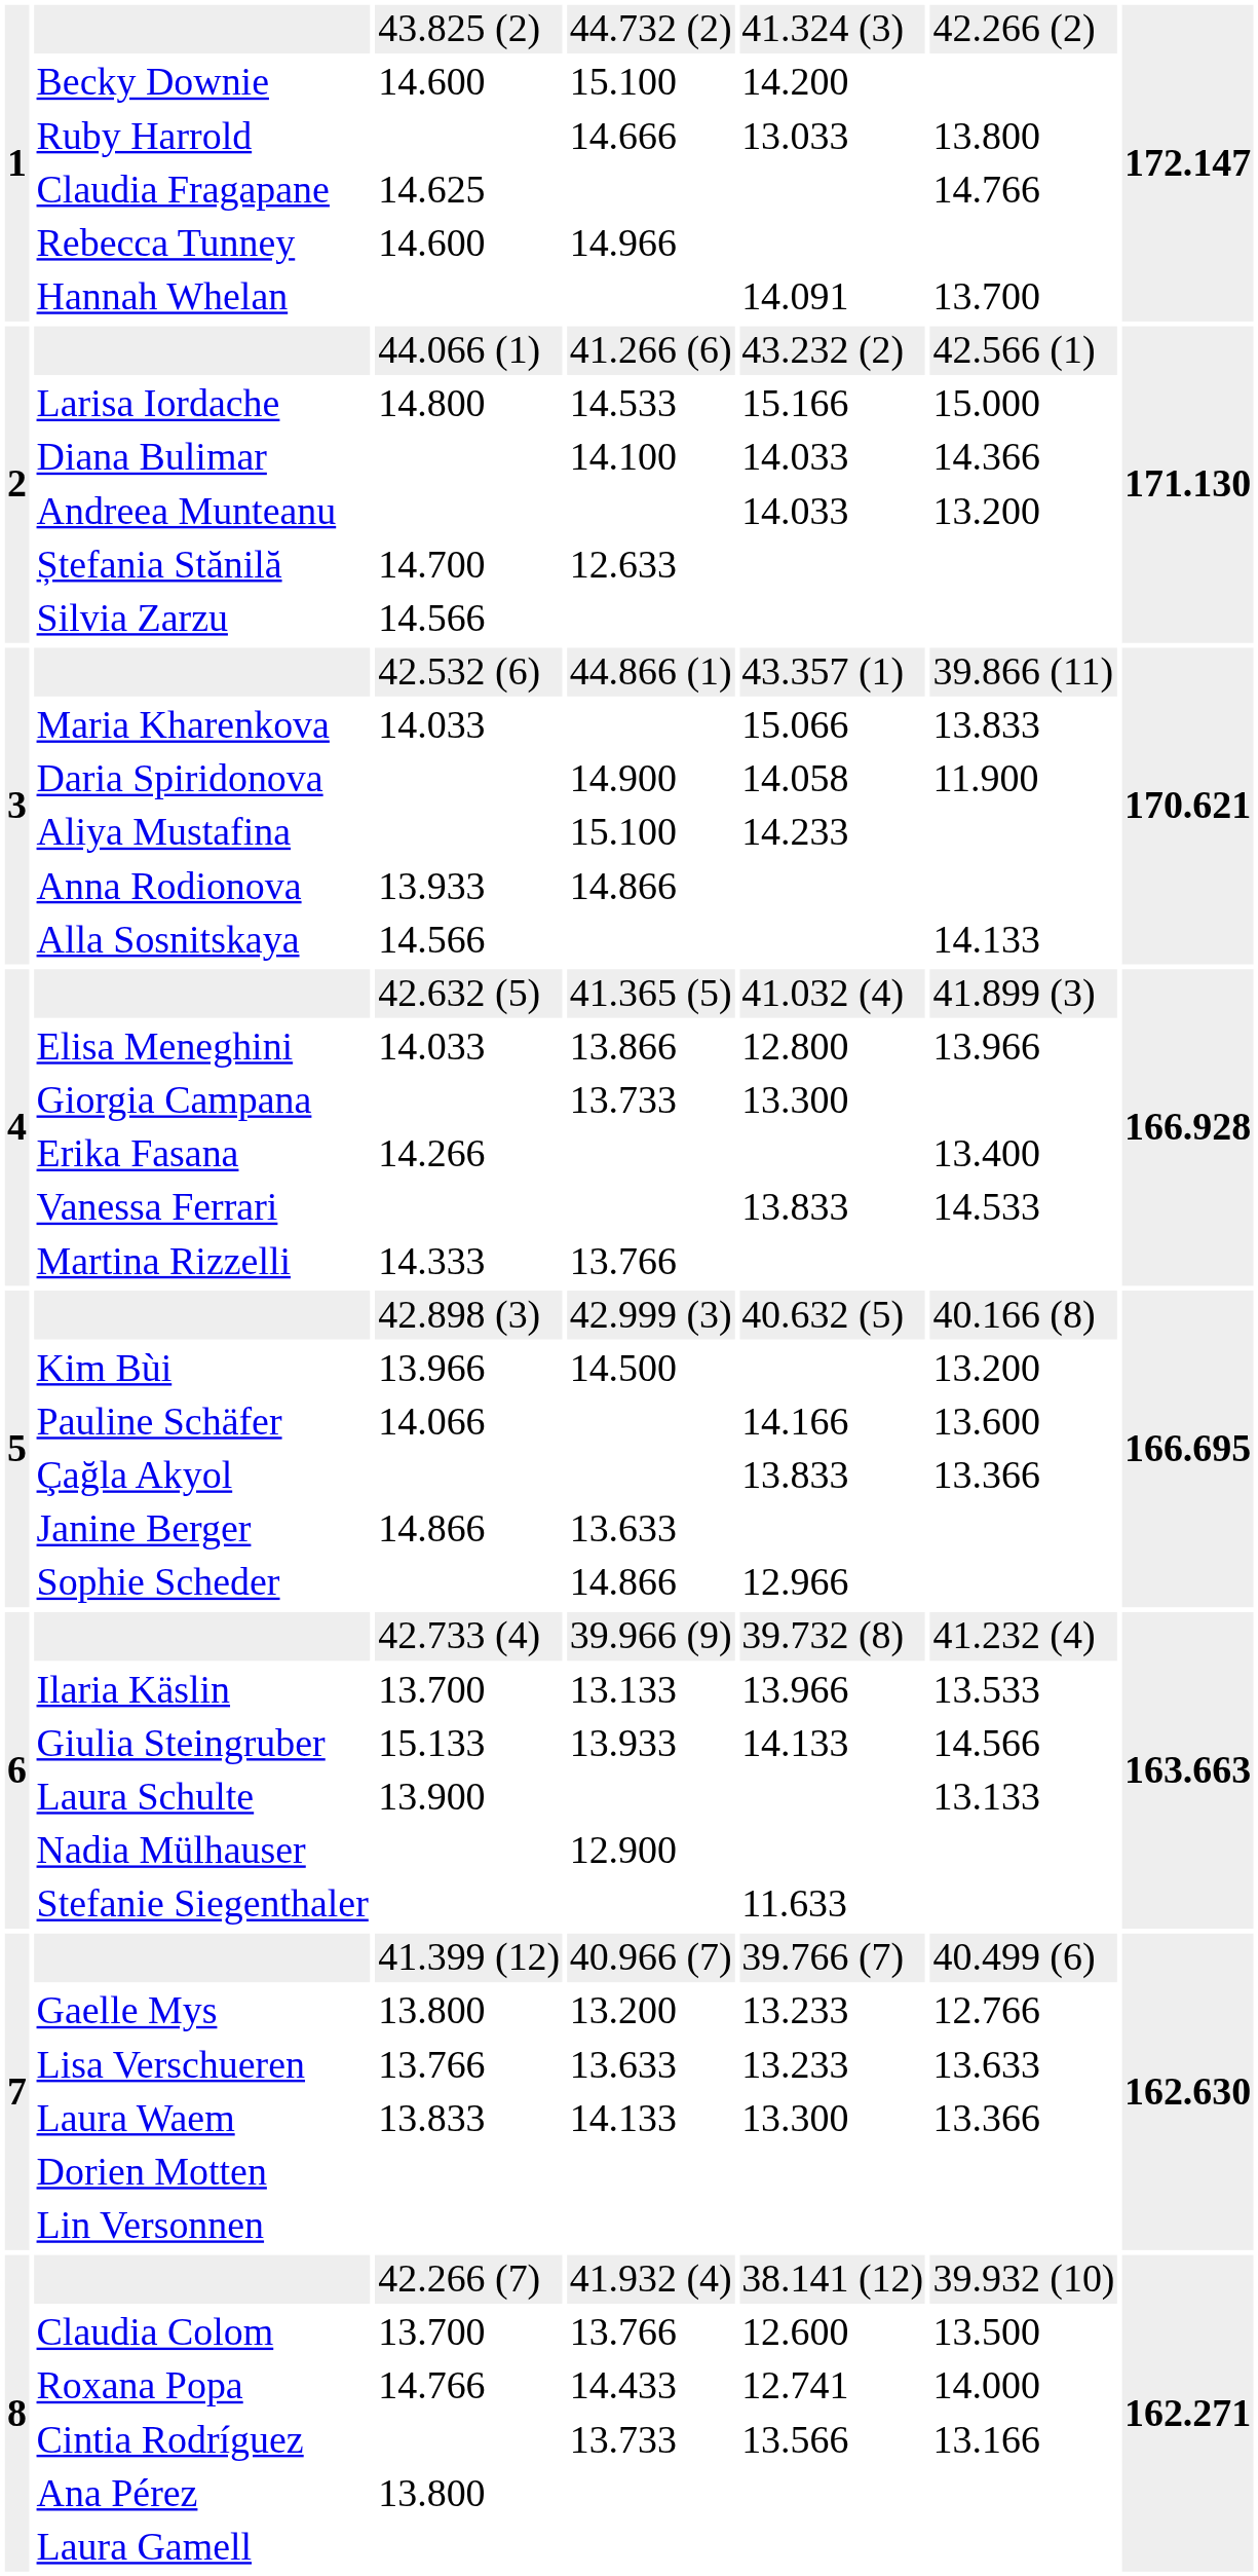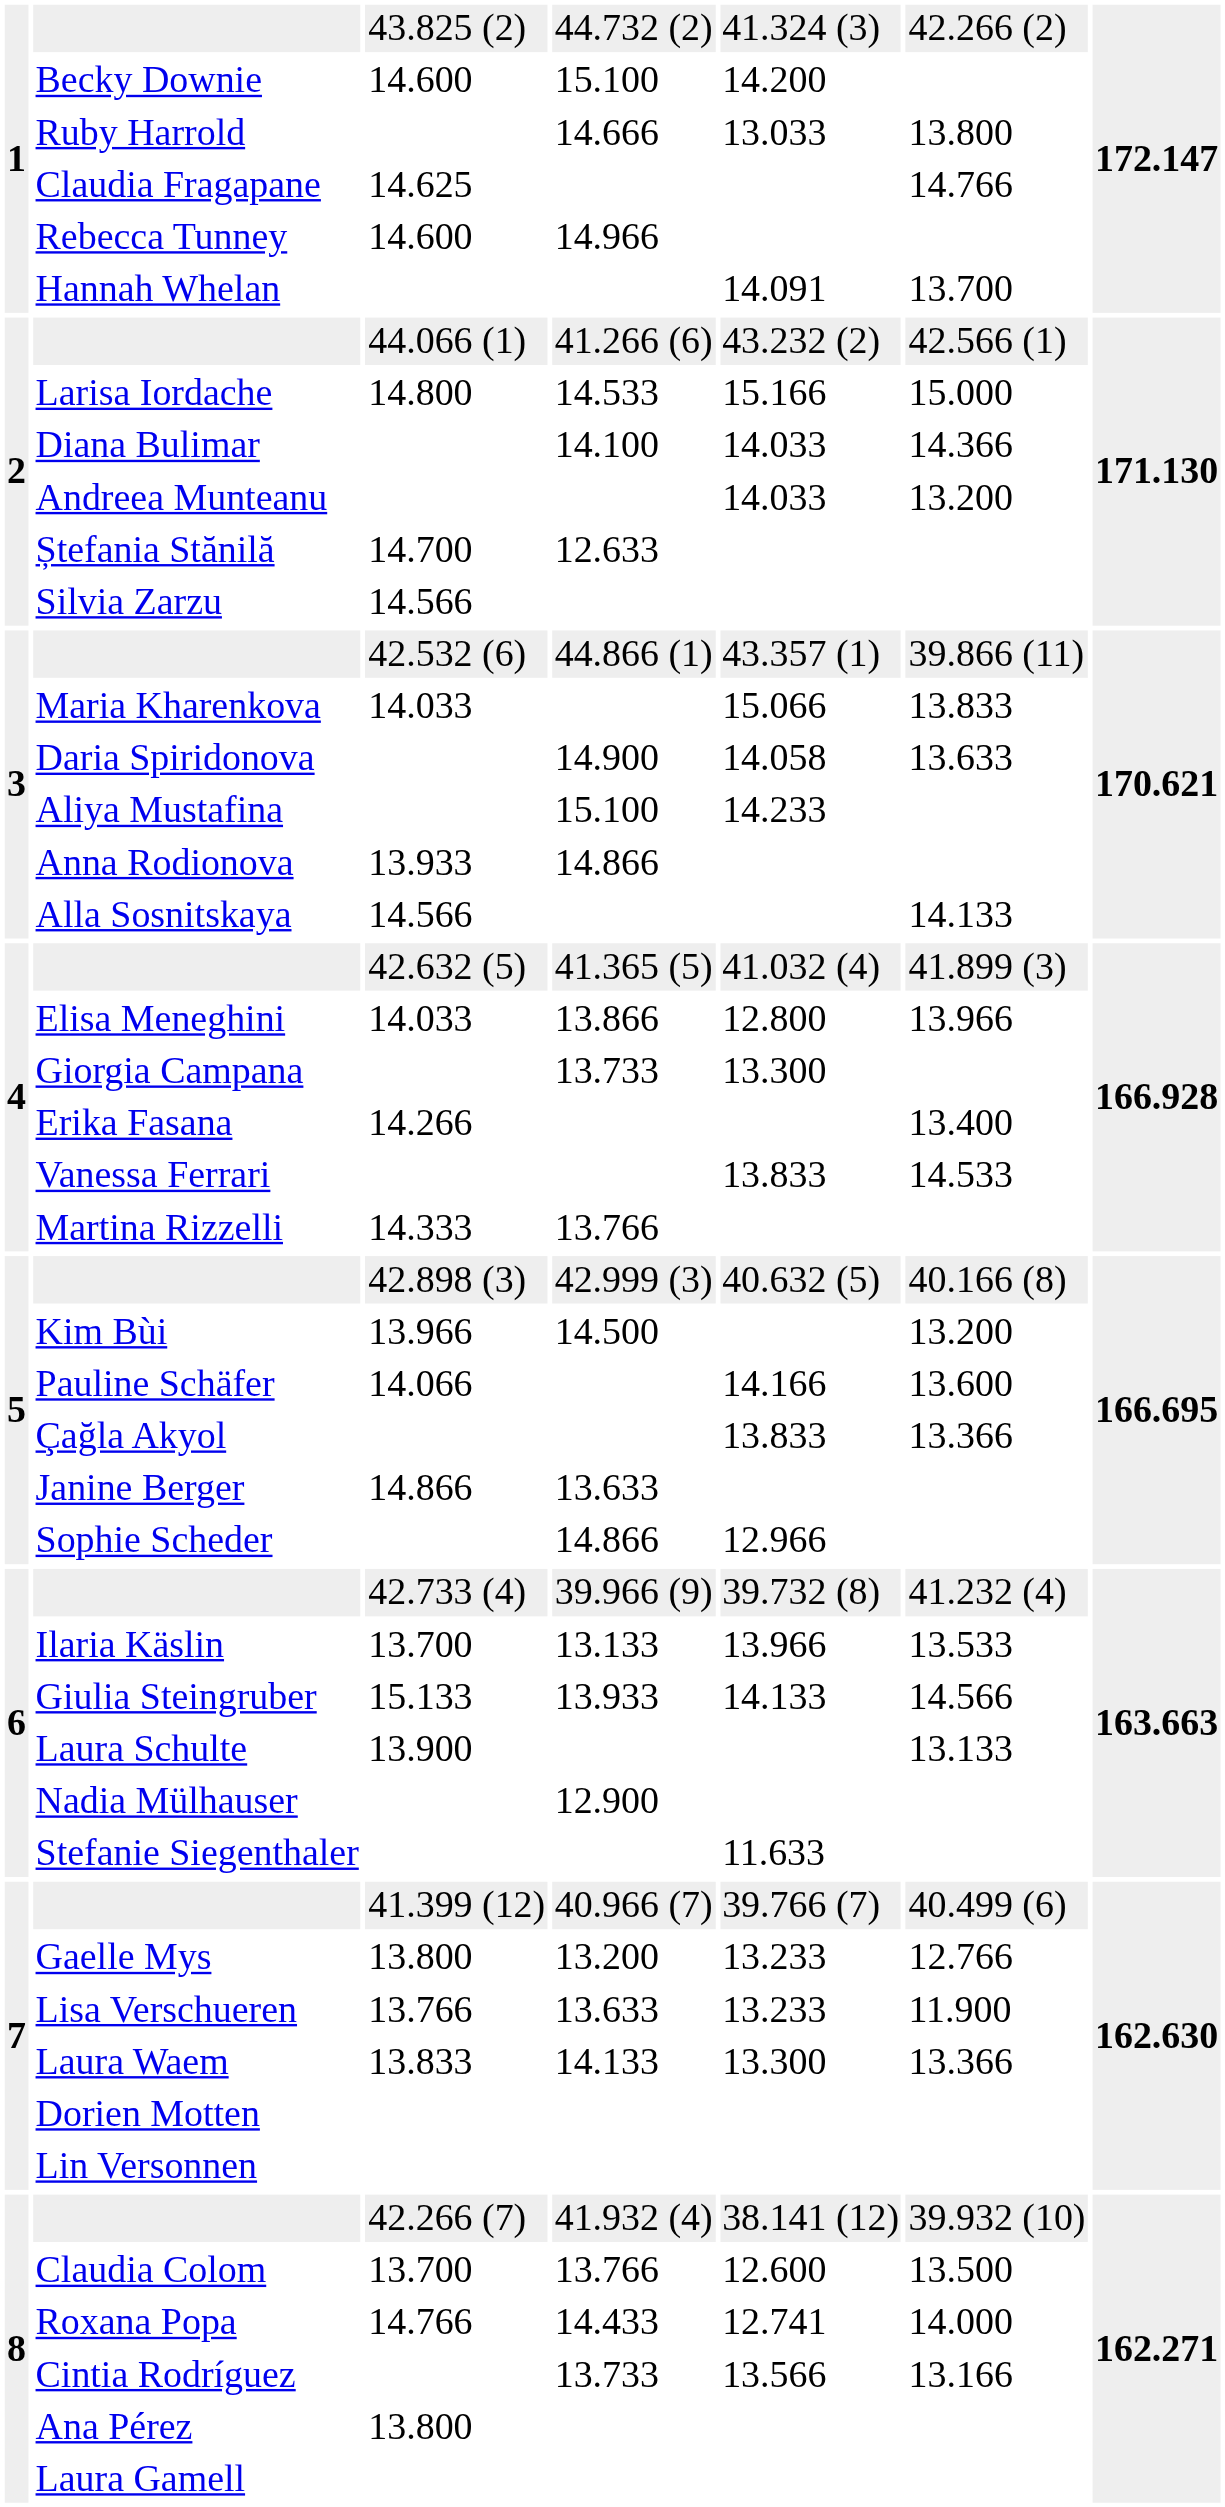 <table>
 <tr bgcolor=eeeeee>
 <td rowspan=6><strong>1</strong></td>
 <td align="left"><strong></strong></td>
 <td>43.825 (2)</td>
 <td>44.732 (2)</td>
 <td>41.324 (3)</td>
 <td>42.266 (2)</td>
 <td rowspan=6><strong>172.147</strong></td>
 </tr>
 <tr>
 <td align="left"><a href='#'>Becky Downie</a></td>
 <td>14.600</td>
 <td>15.100</td>
 <td>14.200</td>
 <td></td>
 </tr>
 <tr>
 <td align="left"><a href='#'>Ruby Harrold</a></td>
 <td></td>
 <td>14.666</td>
 <td>13.033</td>
 <td>13.800</td>
 </tr>
 <tr>
 <td align="left"><a href='#'>Claudia Fragapane</a></td>
 <td>14.625</td>
 <td></td>
 <td></td>
 <td>14.766</td>
 </tr>
 <tr>
 <td align="left"><a href='#'>Rebecca Tunney</a></td>
 <td>14.600</td>
 <td>14.966</td>
 <td></td>
 <td></td>
 </tr>
 <tr>
 <td align="left"><a href='#'>Hannah Whelan</a></td>
 <td></td>
 <td></td>
 <td>14.091</td>
 <td>13.700</td>
 </tr>
 <tr bgcolor=eeeeee>
 <td rowspan=6><strong>2</strong></td>
 <td align="left"><strong></strong></td>
 <td>44.066 (1)</td>
 <td>41.266 (6)</td>
 <td>43.232 (2)</td>
 <td>42.566 (1)</td>
 <td rowspan=6><strong>171.130</strong></td>
 </tr>
 <tr>
 <td align="left"><a href='#'>Larisa Iordache</a></td>
 <td>14.800</td>
 <td>14.533</td>
 <td>15.166</td>
 <td>15.000</td>
 </tr>
 <tr>
 <td align="left"><a href='#'>Diana Bulimar</a></td>
 <td></td>
 <td>14.100</td>
 <td>14.033</td>
 <td>14.366</td>
 </tr>
 <tr>
 <td align="left"><a href='#'>Andreea Munteanu</a></td>
 <td></td>
 <td></td>
 <td>14.033</td>
 <td>13.200</td>
 </tr>
 <tr>
 <td align="left"><a href='#'>Ștefania Stănilă</a></td>
 <td>14.700</td>
 <td>12.633</td>
 <td></td>
 <td></td>
 </tr>
 <tr>
 <td align="left"><a href='#'>Silvia Zarzu</a></td>
 <td>14.566</td>
 <td></td>
 <td></td>
 <td></td>
 </tr>
 <tr bgcolor=eeeeee>
 <td rowspan=6><strong>3</strong></td>
 <td align="left"><strong></strong></td>
 <td>42.532 (6)</td>
 <td>44.866 (1)</td>
 <td>43.357 (1)</td>
 <td>39.866 (11)</td>
 <td rowspan=6><strong>170.621</strong></td>
 </tr>
 <tr>
 <td align="left"><a href='#'>Maria Kharenkova</a></td>
 <td>14.033</td>
 <td></td>
 <td>15.066</td>
 <td>13.833</td>
 </tr>
 <tr>
 <td align="left"><a href='#'>Daria Spiridonova</a></td>
 <td></td>
 <td>14.900</td>
 <td>14.058</td>
-<td>11.900</td>
+<td>13.633</td>
 </tr>
 <tr>
 <td align="left"><a href='#'>Aliya Mustafina</a></td>
 <td></td>
 <td>15.100</td>
 <td>14.233</td>
 <td></td>
 </tr>
 <tr>
 <td align="left"><a href='#'>Anna Rodionova</a></td>
 <td>13.933</td>
 <td>14.866</td>
 <td></td>
 <td></td>
 </tr>
 <tr>
 <td align="left"><a href='#'>Alla Sosnitskaya</a></td>
 <td>14.566</td>
 <td></td>
 <td></td>
 <td>14.133</td>
 </tr>
 <tr bgcolor=eeeeee>
 <td rowspan=6><strong>4</strong></td>
 <td align="left"><strong></strong></td>
 <td>42.632 (5)</td>
 <td>41.365 (5)</td>
 <td>41.032 (4)</td>
 <td>41.899 (3)</td>
 <td rowspan=6><strong>166.928</strong></td>
 </tr>
 <tr>
 <td align="left"><a href='#'>Elisa Meneghini</a></td>
 <td>14.033</td>
 <td>13.866</td>
 <td>12.800</td>
 <td>13.966</td>
 </tr>
 <tr>
 <td align="left"><a href='#'>Giorgia Campana</a></td>
 <td></td>
 <td>13.733</td>
 <td>13.300</td>
 <td></td>
 </tr>
 <tr>
 <td align="left"><a href='#'>Erika Fasana</a></td>
 <td>14.266</td>
 <td></td>
 <td></td>
 <td>13.400</td>
 </tr>
 <tr>
 <td align="left"><a href='#'>Vanessa Ferrari</a></td>
 <td></td>
 <td></td>
 <td>13.833</td>
 <td>14.533</td>
 </tr>
 <tr>
 <td align="left"><a href='#'>Martina Rizzelli</a></td>
 <td>14.333</td>
 <td>13.766</td>
 <td></td>
 <td></td>
 </tr>
 <tr bgcolor=eeeeee>
 <td rowspan=6><strong>5</strong></td>
 <td align="left"><strong></strong></td>
 <td>42.898 (3)</td>
 <td>42.999 (3)</td>
 <td>40.632 (5)</td>
 <td>40.166 (8)</td>
 <td rowspan=6><strong>166.695</strong></td>
 </tr>
 <tr>
 <td align="left"><a href='#'>Kim Bùi</a></td>
 <td>13.966</td>
 <td>14.500</td>
 <td></td>
 <td>13.200</td>
 </tr>
 <tr>
 <td align="left"><a href='#'>Pauline Schäfer</a></td>
 <td>14.066</td>
 <td></td>
 <td>14.166</td>
 <td>13.600</td>
 </tr>
 <tr>
 <td align="left"><a href='#'>Çağla Akyol</a></td>
 <td></td>
 <td></td>
 <td>13.833</td>
 <td>13.366</td>
 </tr>
 <tr>
 <td align="left"><a href='#'>Janine Berger</a></td>
 <td>14.866</td>
 <td>13.633</td>
 <td></td>
 <td></td>
 </tr>
 <tr>
 <td align="left"><a href='#'>Sophie Scheder</a></td>
 <td></td>
 <td>14.866</td>
 <td>12.966</td>
 <td></td>
 </tr>
 <tr bgcolor=eeeeee>
 <td rowspan=6><strong>6</strong></td>
 <td align="left"><strong></strong></td>
 <td>42.733 (4)</td>
 <td>39.966 (9)</td>
 <td>39.732 (8)</td>
 <td>41.232 (4)</td>
 <td rowspan=6><strong>163.663</strong></td>
 </tr>
 <tr>
 <td align="left"><a href='#'>Ilaria Käslin</a></td>
 <td>13.700</td>
 <td>13.133</td>
 <td>13.966</td>
 <td>13.533</td>
 </tr>
 <tr>
 <td align="left"><a href='#'>Giulia Steingruber</a></td>
 <td>15.133</td>
 <td>13.933</td>
 <td>14.133</td>
 <td>14.566</td>
 </tr>
 <tr>
 <td align="left"><a href='#'>Laura Schulte</a></td>
 <td>13.900</td>
 <td></td>
 <td></td>
 <td>13.133</td>
 </tr>
 <tr>
 <td align="left"><a href='#'>Nadia Mülhauser</a></td>
 <td></td>
 <td>12.900</td>
 <td></td>
 <td></td>
 </tr>
 <tr>
 <td align="left"><a href='#'>Stefanie Siegenthaler</a></td>
 <td></td>
 <td></td>
 <td>11.633</td>
 <td></td>
 </tr>
 <tr bgcolor=eeeeee>
 <td rowspan=6><strong>7</strong></td>
 <td align="left"><strong></strong></td>
 <td>41.399 (12)</td>
 <td>40.966 (7)</td>
 <td>39.766 (7)</td>
 <td>40.499 (6)</td>
 <td rowspan=6><strong>162.630</strong></td>
 </tr>
 <tr>
 <td align="left"><a href='#'>Gaelle Mys</a></td>
 <td>13.800</td>
 <td>13.200</td>
 <td>13.233</td>
 <td>12.766</td>
 </tr>
 <tr>
 <td align="left"><a href='#'>Lisa Verschueren</a></td>
 <td>13.766</td>
 <td>13.633</td>
 <td>13.233</td>
-<td>13.633</td>
+<td>11.900</td>
 </tr>
 <tr>
 <td align="left"><a href='#'>Laura Waem</a></td>
 <td>13.833</td>
 <td>14.133</td>
 <td>13.300</td>
 <td>13.366</td>
 </tr>
 <tr>
 <td align="left"><a href='#'>Dorien Motten</a></td>
 <td></td>
 <td></td>
 <td></td>
 <td></td>
 </tr>
 <tr>
 <td align="left"><a href='#'>Lin Versonnen</a></td>
 <td></td>
 <td></td>
 <td></td>
 <td></td>
 </tr>
 <tr bgcolor=eeeeee>
 <td rowspan=6><strong>8</strong></td>
 <td align="left"><strong></strong></td>
 <td>42.266 (7)</td>
 <td>41.932 (4)</td>
 <td>38.141 (12)</td>
 <td>39.932 (10)</td>
 <td rowspan=6><strong>162.271</strong></td>
 </tr>
 <tr>
 <td align="left"><a href='#'>Claudia Colom</a></td>
 <td>13.700</td>
 <td>13.766</td>
 <td>12.600</td>
 <td>13.500</td>
 </tr>
 <tr>
 <td align="left"><a href='#'>Roxana Popa</a></td>
 <td>14.766</td>
 <td>14.433</td>
 <td>12.741</td>
 <td>14.000</td>
 </tr>
 <tr>
 <td align="left"><a href='#'>Cintia Rodríguez</a></td>
 <td></td>
 <td>13.733</td>
 <td>13.566</td>
 <td>13.166</td>
 </tr>
 <tr>
 <td align="left"><a href='#'>Ana Pérez</a></td>
 <td>13.800</td>
 <td></td>
 <td></td>
 <td></td>
 </tr>
 <tr>
 <td align="left"><a href='#'>Laura Gamell</a></td>
 <td></td>
 <td></td>
 <td></td>
 <td></td>
 </tr>
 </table>
